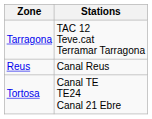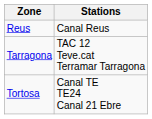 <table class="wikitable">
 <tr>
 <th>Zone</th>
 <th>Stations</th>
 </tr>
 <tr>
+<td><a href='#'>Reus</a></td>
+<td>Canal Reus</td>
+</tr>
+<tr>
 <td><a href='#'>Tarragona</a></td>
 <td>TAC 12<br>Teve.cat<br>Terramar Tarragona</td>
-</tr>
-<tr>
-<td><a href='#'>Reus</a></td>
-<td>Canal Reus</td>
 </tr>
 <tr>
 <td><a href='#'>Tortosa</a></td>
 <td>Canal TE<br>TE24<br>Canal 21 Ebre</td>
 </tr>
 </table>
